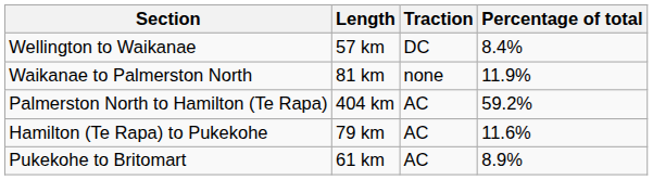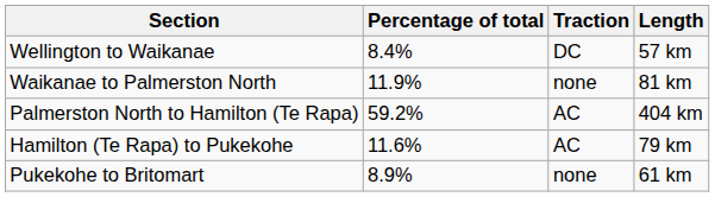 <table class="wikitable">
 <tr>
 <th>Section</th>
+<th>Percentage of total</th>
+<th>Traction</th>
 <th>Length</th>
-<th>Traction</th>
-<th>Percentage of total</th>
 </tr>
 <tr>
 <td>Wellington to Waikanae</td>
+<td>8.4%</td>
+<td>DC</td>
 <td>57 km</td>
-<td>DC</td>
-<td>8.4%</td>
 </tr>
 <tr>
 <td>Waikanae to Palmerston North</td>
+<td>11.9%</td>
+<td>none</td>
 <td>81 km</td>
-<td>none</td>
-<td>11.9%</td>
 </tr>
 <tr>
 <td>Palmerston North to Hamilton (Te Rapa)</td>
+<td>59.2%</td>
+<td>AC</td>
 <td>404 km</td>
-<td>AC</td>
-<td>59.2%</td>
 </tr>
 <tr>
 <td>Hamilton (Te Rapa) to Pukekohe</td>
+<td>11.6%</td>
+<td>AC</td>
 <td>79 km</td>
-<td>AC</td>
-<td>11.6%</td>
 </tr>
 <tr>
 <td>Pukekohe to Britomart</td>
+<td>8.9%</td>
+<td>none</td>
 <td>61 km</td>
-<td>AC</td>
-<td>8.9%</td>
 </tr>
 </table>
